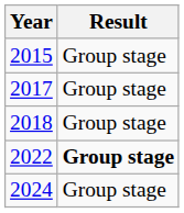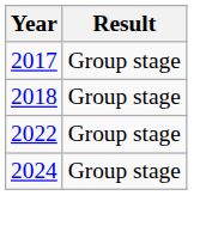 <table class="wikitable">
 <tr>
 <th>Year</th>
 <th>Result</th>
-</tr>
-<tr>
-<td> <a href='#'>2015</a></td>
-<td>Group stage</td>
 </tr>
 <tr>
 <td> <a href='#'>2017</a></td>
 <td>Group stage</td>
 </tr>
 <tr>
 <td> <a href='#'>2018</a></td>
 <td>Group stage</td>
 </tr>
 <tr>
 <td> <a href='#'>2022</a></td>
-<td><strong>Group stage</strong></td>
+<td>Group stage</td>
 </tr>
 <tr>
 <td> <a href='#'>2024</a></td>
 <td>Group stage</td>
 </tr>
 </table>
